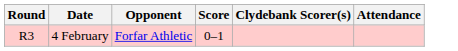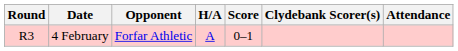 <table class="wikitable" style="text-align:center">
 <tr>
 <th>Round</th>
 <th>Date</th>
 <th>Opponent</th>
+<th>H/A</th>
 <th>Score</th>
 <th>Clydebank Scorer(s)</th>
 <th>Attendance</th>
 </tr>
 <tr bgcolor=#FFCCCC>
 <td>R3</td>
 <td align=left>4 February</td>
 <td align=left><a href='#'>Forfar Athletic</a></td>
+<td><a href='#'>A</a></td>
 <td>0–1</td>
 <td align=left></td>
 <td></td>
 </tr>
 </table>
